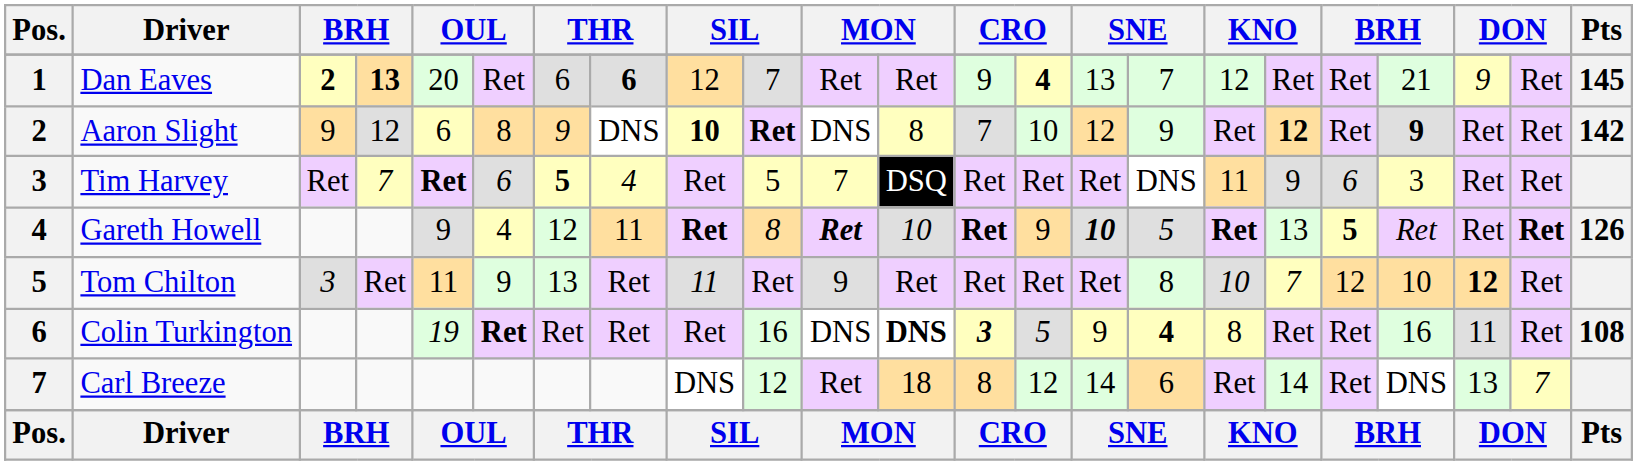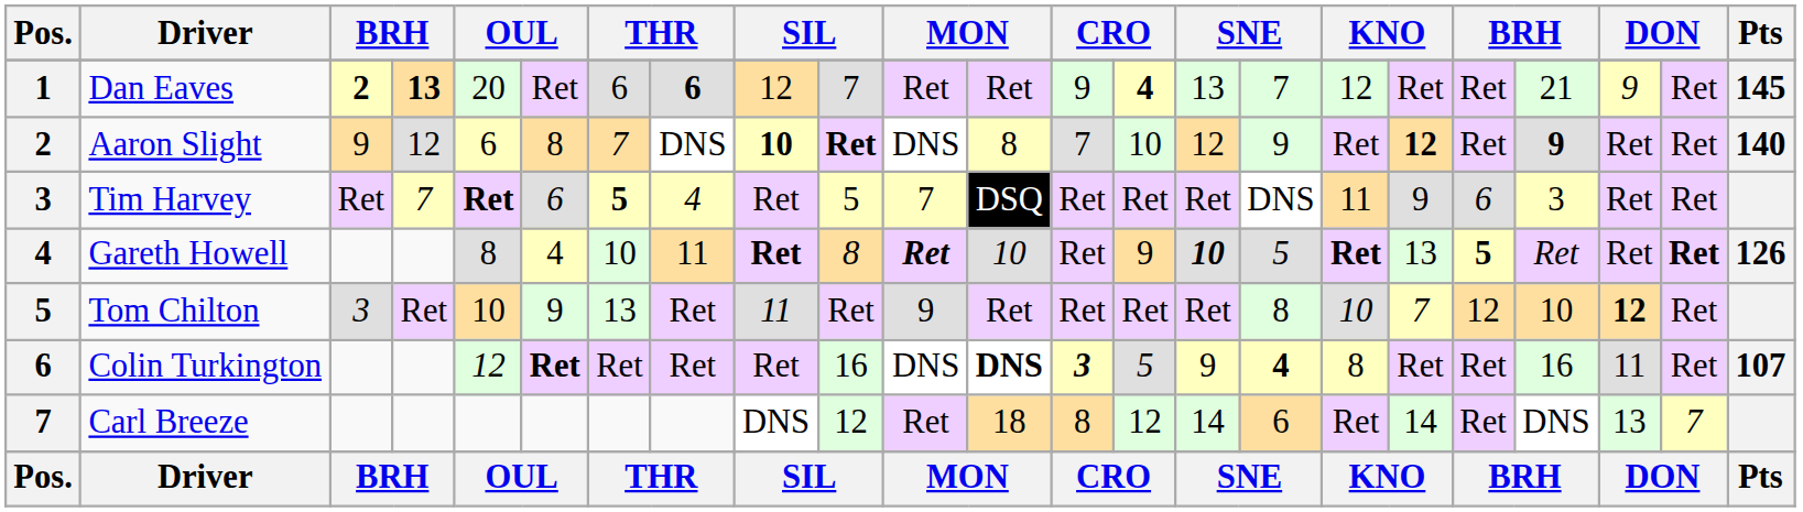 <table class="wikitable" style="font-size: 85%; text-align:center;">
 <tr valign="top">
 <th valign="middle">Pos.</th>
 <th valign="middle">Driver</th>
 <th colspan="2"><a href='#'>BRH</a></th>
 <th colspan="2"><a href='#'>OUL</a></th>
 <th colspan="2"><a href='#'>THR</a></th>
 <th colspan="2"><a href='#'>SIL</a></th>
 <th colspan="2"><a href='#'>MON</a></th>
 <th colspan="2"><a href='#'>CRO</a></th>
 <th colspan="2"><a href='#'>SNE</a></th>
 <th colspan="2"><a href='#'>KNO</a></th>
 <th colspan="2"><a href='#'>BRH</a></th>
 <th colspan="2"><a href='#'>DON</a></th>
 <th valign=middle>Pts</th>
 </tr>
 <tr>
 </tr>
 <tr>
 <th>1</th>
 <td align="left"> <a href='#'>Dan Eaves</a></td>
 <td style="background:#FFFFBF;"><strong>2</strong></td>
 <td style="background:#FFDF9F;"><strong>13</strong></td>
 <td style="background:#DFFFDF;">20</td>
 <td style="background:#EFCFFF;">Ret</td>
 <td style="background:#DFDFDF;">6</td>
 <td style="background:#DFDFDF;"><strong>6</strong></td>
 <td style="background:#FFDF9F;">12</td>
 <td style="background:#DFDFDF;">7</td>
 <td style="background:#EFCFFF;">Ret</td>
 <td style="background:#EFCFFF;">Ret</td>
 <td style="background:#DFFFDF;">9</td>
 <td style="background:#FFFFBF;"><strong>4</strong></td>
 <td style="background:#DFFFDF;">13</td>
 <td style="background:#DFFFDF;">7</td>
 <td style="background:#DFFFDF;">12</td>
 <td style="background:#EFCFFF;">Ret</td>
 <td style="background:#EFCFFF;">Ret</td>
 <td style="background:#DFFFDF;">21</td>
 <td style="background:#FFFFBF;"><em>9</em></td>
 <td style="background:#EFCFFF;">Ret</td>
 <th>145</th>
 </tr>
 <tr>
 <th>2</th>
 <td align="left"> <a href='#'>Aaron Slight</a></td>
 <td style="background:#FFDF9F;">9</td>
 <td style="background:#DFDFDF;">12</td>
 <td style="background:#FFFFBF;">6</td>
 <td style="background:#FFDF9F;">8</td>
-<td style="background:#FFDF9F;"><em>9</em></td>
+<td style="background:#FFDF9F;"><em>7</em></td>
 <td style="background:#FFFFFF;">DNS</td>
 <td style="background:#FFFFBF;"><strong>10</strong></td>
 <td style="background:#EFCFFF;"><strong>Ret</strong></td>
 <td style="background:#FFFFFF;">DNS</td>
 <td style="background:#FFFFBF;">8</td>
 <td style="background:#DFDFDF;">7</td>
 <td style="background:#DFFFDF;">10</td>
 <td style="background:#FFDF9F;">12</td>
 <td style="background:#DFFFDF;">9</td>
 <td style="background:#EFCFFF;">Ret</td>
 <td style="background:#FFDF9F;"><strong>12</strong></td>
 <td style="background:#EFCFFF;">Ret</td>
 <td style="background:#DFDFDF;"><strong>9</strong></td>
 <td style="background:#EFCFFF;">Ret</td>
 <td style="background:#EFCFFF;">Ret</td>
-<th>142</th>
+<th>140</th>
 </tr>
 <tr>
 <th>3</th>
 <td align="left"> <a href='#'>Tim Harvey</a></td>
 <td style="background:#EFCFFF;">Ret</td>
 <td style="background:#FFFFBF;"><em>7</em></td>
 <td style="background:#EFCFFF;"><strong>Ret</strong></td>
 <td style="background:#DFDFDF;"><em>6</em></td>
 <td style="background:#FFFFBF;"><strong>5</strong></td>
 <td style="background:#FFFFBF;"><em>4</em></td>
 <td style="background:#EFCFFF;">Ret</td>
 <td style="background:#FFFFBF;">5</td>
 <td style="background:#FFFFBF;">7</td>
 <td style="background:#000000; color:white">DSQ</td>
 <td style="background:#EFCFFF;">Ret</td>
 <td style="background:#EFCFFF;">Ret</td>
 <td style="background:#EFCFFF;">Ret</td>
 <td style="background:#FFFFFF;">DNS</td>
 <td style="background:#FFDF9F;">11</td>
 <td style="background:#DFDFDF;">9</td>
 <td style="background:#DFDFDF;"><em>6</em></td>
 <td style="background:#FFFFBF;">3</td>
 <td style="background:#EFCFFF;">Ret</td>
 <td style="background:#EFCFFF;">Ret</td>
 <th></th>
 </tr>
 <tr>
 <th>4</th>
 <td align="left"> <a href='#'>Gareth Howell</a></td>
 <td></td>
 <td></td>
-<td style="background:#DFDFDF;">9</td>
+<td style="background:#DFDFDF;">8</td>
 <td style="background:#FFFFBF;">4</td>
-<td style="background:#DFFFDF;">12</td>
+<td style="background:#DFFFDF;">10</td>
 <td style="background:#FFDF9F;">11</td>
 <td style="background:#EFCFFF;"><strong>Ret</strong></td>
 <td style="background:#FFDF9F;"><em>8</em></td>
 <td style="background:#EFCFFF;"><strong><em>Ret</em></strong></td>
 <td style="background:#DFDFDF;"><em>10</em></td>
-<td style="background:#EFCFFF;"><strong>Ret</strong></td>
+<td style="background:#EFCFFF;">Ret</td>
 <td style="background:#FFDF9F;">9</td>
 <td style="background:#DFDFDF;"><strong><em>10</em></strong></td>
 <td style="background:#DFDFDF;"><em>5</em></td>
 <td style="background:#EFCFFF;"><strong>Ret</strong></td>
 <td style="background:#DFFFDF;">13</td>
 <td style="background:#FFFFBF;"><strong>5</strong></td>
 <td style="background:#EFCFFF;"><em>Ret</em></td>
 <td style="background:#EFCFFF;">Ret</td>
 <td style="background:#EFCFFF;"><strong>Ret</strong></td>
 <th>126</th>
 </tr>
 <tr>
 <th>5</th>
 <td align="left"> <a href='#'>Tom Chilton</a></td>
 <td style="background:#DFDFDF;"><em>3</em></td>
 <td style="background:#EFCFFF;">Ret</td>
-<td style="background:#FFDF9F;">11</td>
+<td style="background:#FFDF9F;">10</td>
 <td style="background:#DFFFDF;">9</td>
 <td style="background:#DFFFDF;">13</td>
 <td style="background:#EFCFFF;">Ret</td>
 <td style="background:#DFDFDF;"><em>11</em></td>
 <td style="background:#EFCFFF;">Ret</td>
 <td style="background:#DFDFDF;">9</td>
 <td style="background:#EFCFFF;">Ret</td>
 <td style="background:#EFCFFF;">Ret</td>
 <td style="background:#EFCFFF;">Ret</td>
 <td style="background:#EFCFFF;">Ret</td>
 <td style="background:#DFFFDF;">8</td>
 <td style="background:#DFDFDF;"><em>10</em></td>
 <td style="background:#FFFFBF;"><em>7</em></td>
 <td style="background:#FFDF9F;">12</td>
 <td style="background:#FFDF9F;">10</td>
 <td style="background:#FFDF9F;"><strong>12</strong></td>
 <td style="background:#EFCFFF;">Ret</td>
 <th></th>
 </tr>
 <tr>
 <th>6</th>
 <td align="left" nowrap> <a href='#'>Colin Turkington</a></td>
 <td></td>
 <td></td>
-<td style="background:#DFFFDF;"><em>19</em></td>
+<td style="background:#DFFFDF;"><em>12</em></td>
 <td style="background:#EFCFFF;"><strong>Ret</strong></td>
 <td style="background:#EFCFFF;">Ret</td>
 <td style="background:#EFCFFF;">Ret</td>
 <td style="background:#EFCFFF;">Ret</td>
 <td style="background:#DFFFDF;">16</td>
 <td style="background:#FFFFFF;">DNS</td>
 <td style="background:#FFFFFF;"><strong>DNS</strong></td>
 <td style="background:#FFFFBF;"><strong><em>3</em></strong></td>
 <td style="background:#DFDFDF;"><em>5</em></td>
 <td style="background:#FFFFBF;">9</td>
 <td style="background:#FFFFBF;"><strong>4</strong></td>
 <td style="background:#FFFFBF;">8</td>
 <td style="background:#EFCFFF;">Ret</td>
 <td style="background:#EFCFFF;">Ret</td>
 <td style="background:#DFFFDF;">16</td>
 <td style="background:#DFDFDF;">11</td>
 <td style="background:#EFCFFF;">Ret</td>
-<th>108</th>
+<th>107</th>
 </tr>
 <tr>
 <th>7</th>
 <td align="left"> <a href='#'>Carl Breeze</a></td>
 <td></td>
 <td></td>
 <td></td>
 <td></td>
 <td></td>
 <td></td>
 <td style="background:#FFFFFF;">DNS</td>
 <td style="background:#DFFFDF;">12</td>
 <td style="background:#EFCFFF;">Ret</td>
 <td style="background:#FFDF9F;">18</td>
 <td style="background:#FFDF9F;">8</td>
 <td style="background:#DFFFDF;">12</td>
 <td style="background:#DFFFDF;">14</td>
 <td style="background:#FFDF9F;">6</td>
 <td style="background:#EFCFFF;">Ret</td>
 <td style="background:#DFFFDF;">14</td>
 <td style="background:#EFCFFF;">Ret</td>
 <td style="background:#FFFFFF;">DNS</td>
 <td style="background:#DFFFDF;">13</td>
 <td style="background:#FFFFBF;"><em>7</em></td>
 <th></th>
 </tr>
 <tr>
 </tr>
 <tr valign="top">
 <th valign="middle">Pos.</th>
 <th valign="middle">Driver</th>
 <th colspan="2"><a href='#'>BRH</a></th>
 <th colspan="2"><a href='#'>OUL</a></th>
 <th colspan="2"><a href='#'>THR</a></th>
 <th colspan="2"><a href='#'>SIL</a></th>
 <th colspan="2"><a href='#'>MON</a></th>
 <th colspan="2"><a href='#'>CRO</a></th>
 <th colspan="2"><a href='#'>SNE</a></th>
 <th colspan="2"><a href='#'>KNO</a></th>
 <th colspan="2"><a href='#'>BRH</a></th>
 <th colspan="2"><a href='#'>DON</a></th>
 <th valign=middle>Pts</th>
 </tr>
 </table>
